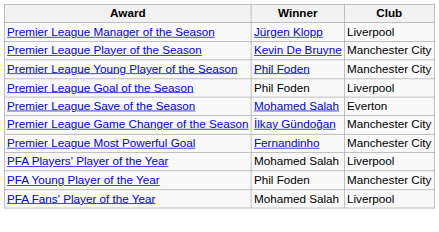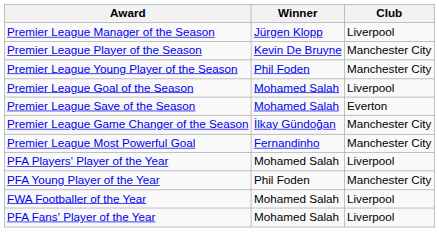 <table class="wikitable">
 <tr>
 <th>Award</th>
 <th>Winner</th>
 <th>Club</th>
 </tr>
 <tr>
 <td><a href='#'>Premier League Manager of the Season</a></td>
 <td> <a href='#'>Jürgen Klopp</a></td>
 <td>Liverpool</td>
 </tr>
 <tr>
 <td><a href='#'>Premier League Player of the Season</a></td>
 <td> <a href='#'>Kevin De Bruyne</a></td>
 <td>Manchester City</td>
 </tr>
 <tr>
 <td><a href='#'>Premier League Young Player of the Season</a></td>
 <td> <a href='#'>Phil Foden</a></td>
 <td>Manchester City</td>
 </tr>
 <tr>
 <td><a href='#'>Premier League Goal of the Season</a></td>
-<td> Phil Foden</td>
+<td> <a href='#'>Mohamed Salah</a></td>
 <td>Liverpool</td>
 </tr>
 <tr>
 <td><a href='#'>Premier League Save of the Season</a></td>
 <td> <a href='#'>Mohamed Salah</a></td>
 <td>Everton</td>
 </tr>
 <tr>
 <td><a href='#'>Premier League Game Changer of the Season</a></td>
 <td> <a href='#'>İlkay Gündoğan</a></td>
 <td>Manchester City</td>
 </tr>
 <tr>
 <td><a href='#'>Premier League Most Powerful Goal</a></td>
 <td> <a href='#'>Fernandinho</a></td>
 <td>Manchester City</td>
 </tr>
 <tr>
 <td><a href='#'>PFA Players' Player of the Year</a></td>
 <td> Mohamed Salah</td>
 <td>Liverpool</td>
 </tr>
 <tr>
 <td><a href='#'>PFA Young Player of the Year</a></td>
 <td> Phil Foden</td>
 <td>Manchester City</td>
 </tr>
 <tr>
+<td><a href='#'>FWA Footballer of the Year</a></td>
+<td> Mohamed Salah</td>
+<td>Liverpool</td>
+</tr>
+<tr>
 <td><a href='#'>PFA Fans' Player of the Year</a></td>
 <td> Mohamed Salah</td>
 <td>Liverpool</td>
 </tr>
 </table>
